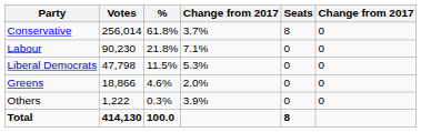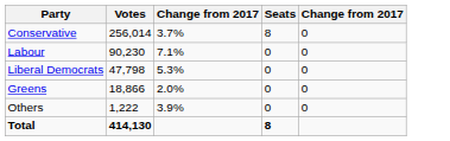 <table class="wikitable">
 <tr>
 <th>Party</th>
 <th>Votes</th>
-<th>%</th>
 <th>Change from 2017</th>
 <th>Seats</th>
 <th>Change from 2017</th>
 </tr>
 <tr>
 <td><a href='#'>Conservative</a></td>
 <td>256,014</td>
-<td>61.8%</td>
 <td>3.7%</td>
 <td>8</td>
 <td>0</td>
 </tr>
 <tr>
 <td><a href='#'>Labour</a></td>
 <td>90,230</td>
-<td>21.8%</td>
 <td>7.1%</td>
 <td>0</td>
 <td>0</td>
 </tr>
 <tr>
 <td><a href='#'>Liberal Democrats</a></td>
 <td>47,798</td>
-<td>11.5%</td>
 <td>5.3%</td>
 <td>0</td>
 <td>0</td>
 </tr>
 <tr>
 <td><a href='#'>Greens</a></td>
 <td>18,866</td>
-<td>4.6%</td>
 <td>2.0%</td>
 <td>0</td>
 <td>0</td>
 </tr>
 <tr>
 <td>Others</td>
 <td>1,222</td>
-<td>0.3%</td>
 <td>3.9%</td>
 <td>0</td>
 <td>0</td>
 </tr>
 <tr>
 <td><strong>Total</strong></td>
 <td><strong>414,130</strong></td>
-<td><strong>100.0</strong></td>
 <td></td>
 <td><strong>8</strong></td>
 <td></td>
 </tr>
 </table>
